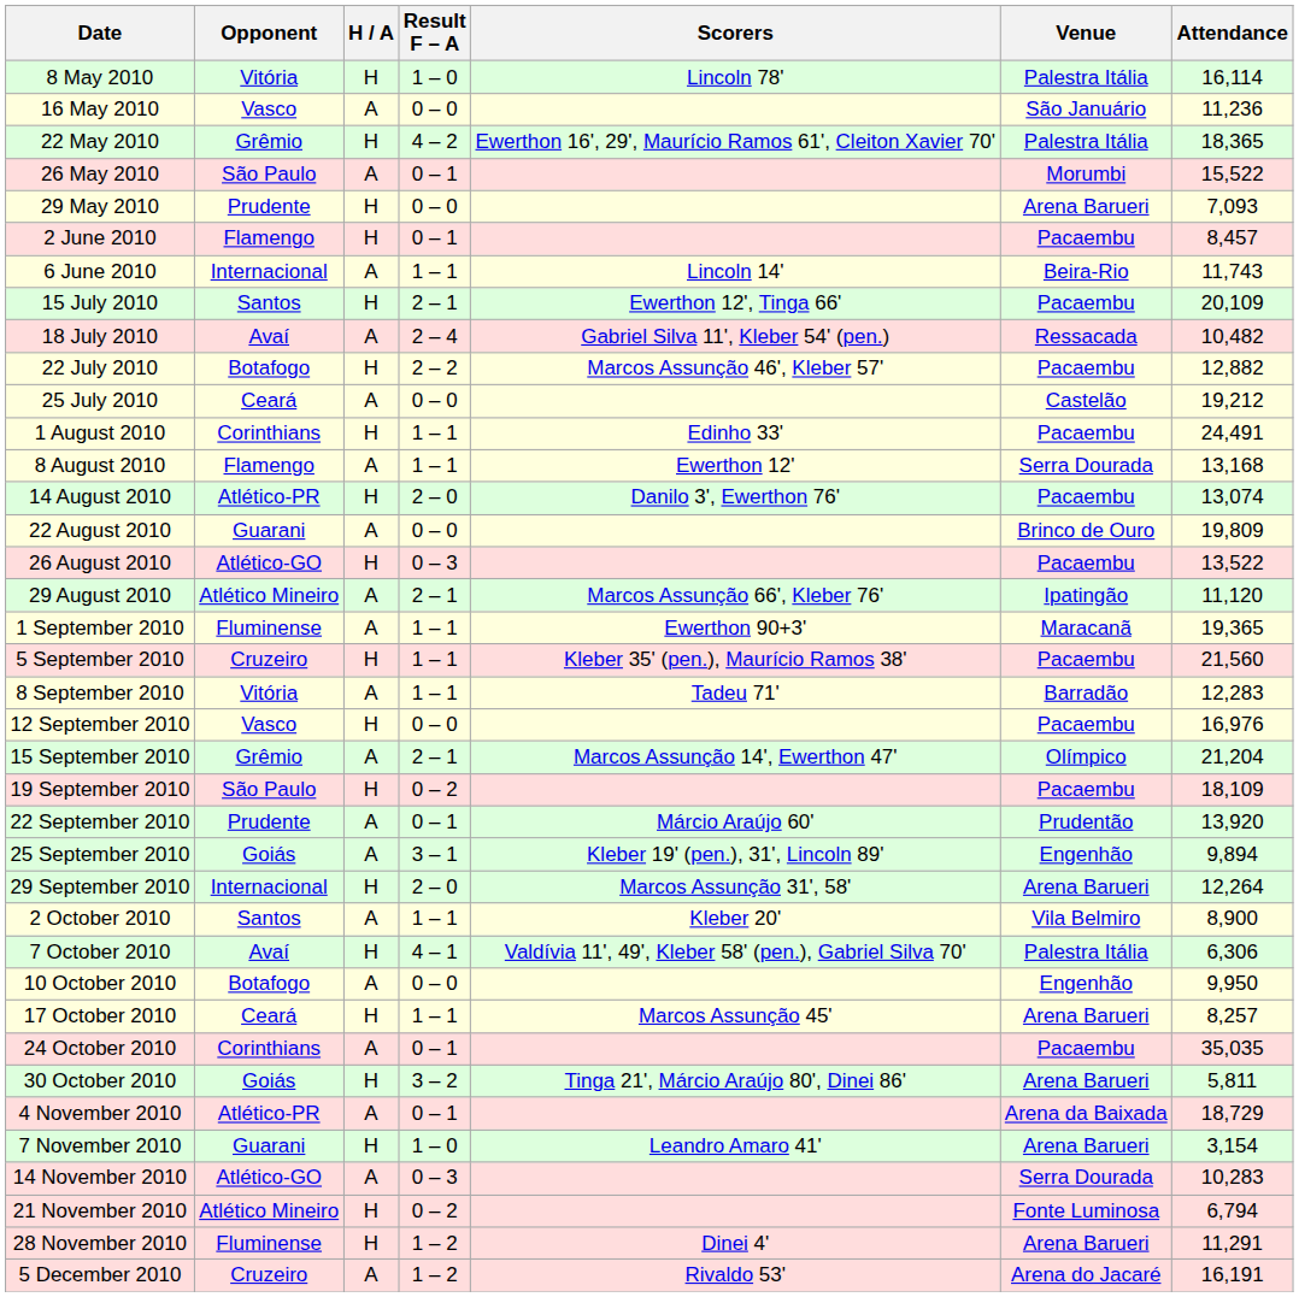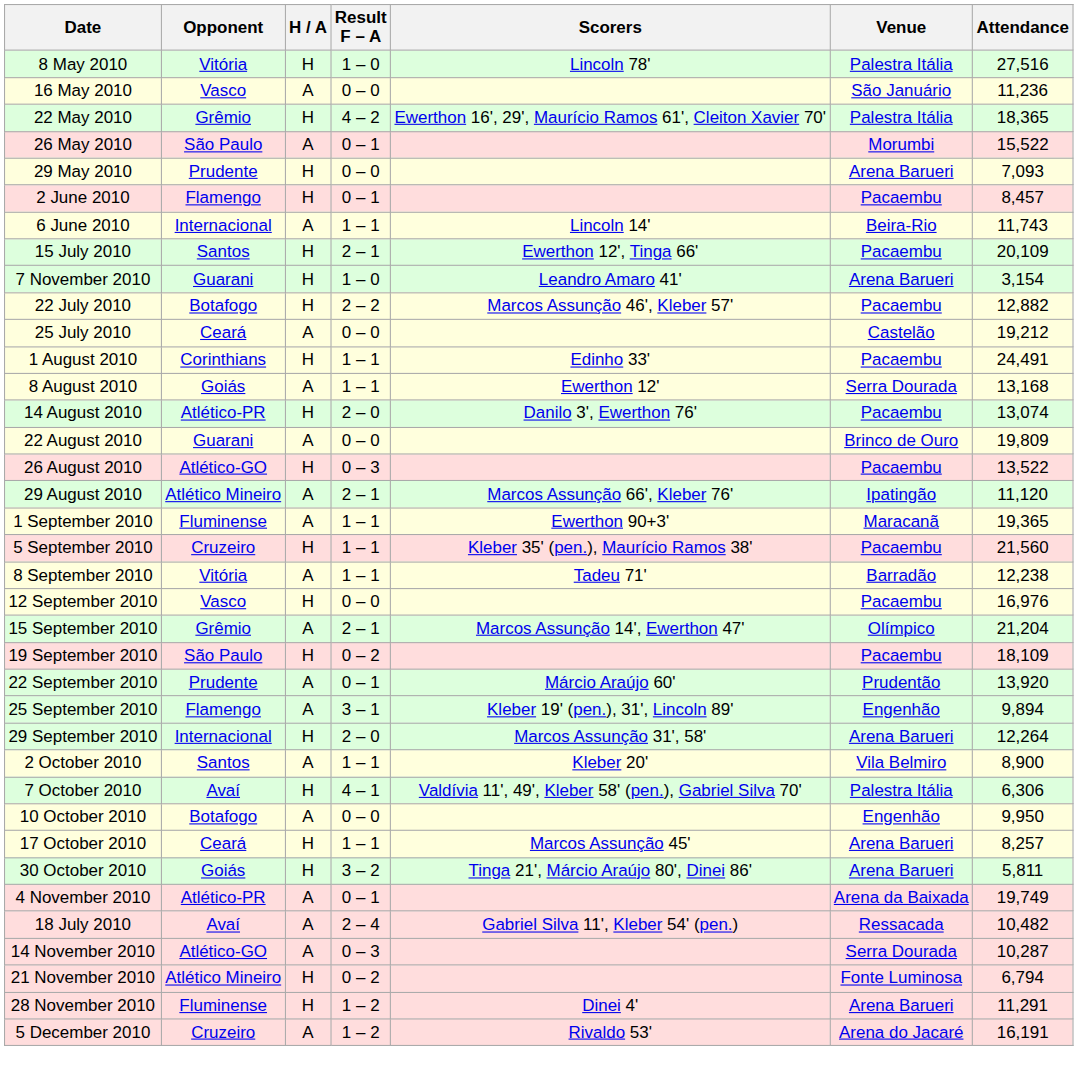 <table class="wikitable" style="text-align:center">
 <tr>
 <th>Date</th>
 <th>Opponent</th>
 <th>H / A</th>
 <th>Result<br>F – A</th>
 <th>Scorers</th>
 <th>Venue</th>
 <th>Attendance</th>
 </tr>
 <tr bgcolor="#ddffdd">
 <td>8 May 2010</td>
 <td><a href='#'>Vitória</a></td>
 <td>H</td>
 <td>1 – 0</td>
 <td><a href='#'>Lincoln</a> 78'</td>
 <td><a href='#'>Palestra Itália</a></td>
-<td>16,114</td>
+<td>27,516</td>
 </tr>
 <tr bgcolor="ffffdd">
 <td>16 May 2010</td>
 <td><a href='#'>Vasco</a></td>
 <td>A</td>
 <td>0 – 0</td>
 <td></td>
 <td><a href='#'>São Januário</a></td>
 <td>11,236</td>
 </tr>
 <tr bgcolor="ddffdd">
 <td>22 May 2010</td>
 <td><a href='#'>Grêmio</a></td>
 <td>H</td>
 <td>4 – 2</td>
 <td><a href='#'>Ewerthon</a> 16', 29', <a href='#'>Maurício Ramos</a> 61', <a href='#'>Cleiton Xavier</a> 70'</td>
 <td><a href='#'>Palestra Itália</a></td>
 <td>18,365</td>
 </tr>
 <tr bgcolor="ffdddd">
 <td>26 May 2010</td>
 <td><a href='#'>São Paulo</a></td>
 <td>A</td>
 <td>0 – 1</td>
 <td></td>
 <td><a href='#'>Morumbi</a></td>
 <td>15,522</td>
 </tr>
 <tr bgcolor="ffffdd">
 <td>29 May 2010</td>
 <td><a href='#'>Prudente</a></td>
 <td>H</td>
 <td>0 – 0</td>
 <td></td>
 <td><a href='#'>Arena Barueri</a></td>
 <td>7,093</td>
 </tr>
 <tr bgcolor="ffdddd">
 <td>2 June 2010</td>
 <td><a href='#'>Flamengo</a></td>
 <td>H</td>
 <td>0 – 1</td>
 <td></td>
 <td><a href='#'>Pacaembu</a></td>
 <td>8,457</td>
 </tr>
 <tr bgcolor="ffffdd">
 <td>6 June 2010</td>
 <td><a href='#'>Internacional</a></td>
 <td>A</td>
 <td>1 – 1</td>
 <td><a href='#'>Lincoln</a> 14'</td>
 <td><a href='#'>Beira-Rio</a></td>
 <td>11,743</td>
 </tr>
 <tr bgcolor="ddffdd">
 <td>15 July 2010</td>
 <td><a href='#'>Santos</a></td>
 <td>H</td>
 <td>2 – 1</td>
 <td><a href='#'>Ewerthon</a> 12', <a href='#'>Tinga</a> 66'</td>
 <td><a href='#'>Pacaembu</a></td>
 <td>20,109</td>
 </tr>
-<tr bgcolor="ffdddd">
-<td>18 July 2010</td>
-<td><a href='#'>Avaí</a></td>
-<td>A</td>
-<td>2 – 4</td>
-<td><a href='#'>Gabriel Silva</a> 11', <a href='#'>Kleber</a> 54' (<a href='#'>pen.</a>)</td>
-<td><a href='#'>Ressacada</a></td>
-<td>10,482</td>
+<tr bgcolor="ddffdd">
+<td>7 November 2010</td>
+<td><a href='#'>Guarani</a></td>
+<td>H</td>
+<td>1 – 0</td>
+<td><a href='#'>Leandro Amaro</a> 41'</td>
+<td><a href='#'>Arena Barueri</a></td>
+<td>3,154</td>
 </tr>
 <tr bgcolor="ffffdd">
 <td>22 July 2010</td>
 <td><a href='#'>Botafogo</a></td>
 <td>H</td>
 <td>2 – 2</td>
 <td><a href='#'>Marcos Assunção</a> 46', <a href='#'>Kleber</a> 57'</td>
 <td><a href='#'>Pacaembu</a></td>
 <td>12,882</td>
 </tr>
 <tr bgcolor="ffffdd">
 <td>25 July 2010</td>
 <td><a href='#'>Ceará</a></td>
 <td>A</td>
 <td>0 – 0</td>
 <td></td>
 <td><a href='#'>Castelão</a></td>
 <td>19,212</td>
 </tr>
 <tr bgcolor="ffffdd">
 <td>1 August 2010</td>
 <td><a href='#'>Corinthians</a></td>
 <td>H</td>
 <td>1 – 1</td>
 <td><a href='#'>Edinho</a> 33'</td>
 <td><a href='#'>Pacaembu</a></td>
 <td>24,491</td>
 </tr>
 <tr bgcolor="ffffdd">
 <td>8 August 2010</td>
-<td><a href='#'>Flamengo</a></td>
+<td><a href='#'>Goiás</a></td>
 <td>A</td>
 <td>1 – 1</td>
 <td><a href='#'>Ewerthon</a> 12'</td>
 <td><a href='#'>Serra Dourada</a></td>
 <td>13,168</td>
 </tr>
 <tr bgcolor="ddffdd">
 <td>14 August 2010</td>
 <td><a href='#'>Atlético-PR</a></td>
 <td>H</td>
 <td>2 – 0</td>
 <td><a href='#'>Danilo</a> 3', <a href='#'>Ewerthon</a> 76'</td>
 <td><a href='#'>Pacaembu</a></td>
 <td>13,074</td>
 </tr>
 <tr bgcolor="ffffdd">
 <td>22 August 2010</td>
 <td><a href='#'>Guarani</a></td>
 <td>A</td>
 <td>0 – 0</td>
 <td></td>
 <td><a href='#'>Brinco de Ouro</a></td>
 <td>19,809</td>
 </tr>
 <tr bgcolor="ffdddd">
 <td>26 August 2010</td>
 <td><a href='#'>Atlético-GO</a></td>
 <td>H</td>
 <td>0 – 3</td>
 <td></td>
 <td><a href='#'>Pacaembu</a></td>
 <td>13,522</td>
 </tr>
 <tr bgcolor="ddffdd">
 <td>29 August 2010</td>
 <td><a href='#'>Atlético Mineiro</a></td>
 <td>A</td>
 <td>2 – 1</td>
 <td><a href='#'>Marcos Assunção</a> 66', <a href='#'>Kleber</a> 76'</td>
 <td><a href='#'>Ipatingão</a></td>
 <td>11,120</td>
 </tr>
 <tr bgcolor="ffffdd">
 <td>1 September 2010</td>
 <td><a href='#'>Fluminense</a></td>
 <td>A</td>
 <td>1 – 1</td>
 <td><a href='#'>Ewerthon</a> 90+3'</td>
 <td><a href='#'>Maracanã</a></td>
 <td>19,365</td>
 </tr>
 <tr bgcolor="ffdddd">
 <td>5 September 2010</td>
 <td><a href='#'>Cruzeiro</a></td>
 <td>H</td>
 <td>1 – 1</td>
 <td><a href='#'>Kleber</a> 35' (<a href='#'>pen.</a>), <a href='#'>Maurício Ramos</a> 38'</td>
 <td><a href='#'>Pacaembu</a></td>
 <td>21,560</td>
 </tr>
 <tr bgcolor="ffffdd">
 <td>8 September 2010</td>
 <td><a href='#'>Vitória</a></td>
 <td>A</td>
 <td>1 – 1</td>
 <td><a href='#'>Tadeu</a> 71'</td>
 <td><a href='#'>Barradão</a></td>
-<td>12,283</td>
+<td>12,238</td>
 </tr>
 <tr bgcolor="ffffdd">
 <td>12 September 2010</td>
 <td><a href='#'>Vasco</a></td>
 <td>H</td>
 <td>0 – 0</td>
 <td></td>
 <td><a href='#'>Pacaembu</a></td>
 <td>16,976</td>
 </tr>
 <tr bgcolor="ddffdd">
 <td>15 September 2010</td>
 <td><a href='#'>Grêmio</a></td>
 <td>A</td>
 <td>2 – 1</td>
 <td><a href='#'>Marcos Assunção</a> 14', <a href='#'>Ewerthon</a> 47'</td>
 <td><a href='#'>Olímpico</a></td>
 <td>21,204</td>
 </tr>
 <tr bgcolor="ffdddd">
 <td>19 September 2010</td>
 <td><a href='#'>São Paulo</a></td>
 <td>H</td>
 <td>0 – 2</td>
 <td></td>
 <td><a href='#'>Pacaembu</a></td>
 <td>18,109</td>
 </tr>
 <tr bgcolor="ddffdd">
 <td>22 September 2010</td>
 <td><a href='#'>Prudente</a></td>
 <td>A</td>
 <td>0 – 1</td>
 <td><a href='#'>Márcio Araújo</a> 60'</td>
 <td><a href='#'>Prudentão</a></td>
 <td>13,920</td>
 </tr>
 <tr bgcolor="ddffdd">
 <td>25 September 2010</td>
-<td><a href='#'>Goiás</a></td>
+<td><a href='#'>Flamengo</a></td>
 <td>A</td>
 <td>3 – 1</td>
 <td><a href='#'>Kleber</a> 19' (<a href='#'>pen.</a>), 31', <a href='#'>Lincoln</a> 89'</td>
 <td><a href='#'>Engenhão</a></td>
 <td>9,894</td>
 </tr>
 <tr bgcolor="ddffdd">
 <td>29 September 2010</td>
 <td><a href='#'>Internacional</a></td>
 <td>H</td>
 <td>2 – 0</td>
 <td><a href='#'>Marcos Assunção</a> 31', 58'</td>
 <td><a href='#'>Arena Barueri</a></td>
 <td>12,264</td>
 </tr>
 <tr bgcolor="ffffdd">
 <td>2 October 2010</td>
 <td><a href='#'>Santos</a></td>
 <td>A</td>
 <td>1 – 1</td>
 <td><a href='#'>Kleber</a> 20'</td>
 <td><a href='#'>Vila Belmiro</a></td>
 <td>8,900</td>
 </tr>
 <tr bgcolor="ddffdd">
 <td>7 October 2010</td>
 <td><a href='#'>Avaí</a></td>
 <td>H</td>
 <td>4 – 1</td>
 <td><a href='#'>Valdívia</a> 11', 49', <a href='#'>Kleber</a> 58' (<a href='#'>pen.</a>), <a href='#'>Gabriel Silva</a> 70'</td>
 <td><a href='#'>Palestra Itália</a></td>
 <td>6,306</td>
 </tr>
 <tr bgcolor="ffffdd">
 <td>10 October 2010</td>
 <td><a href='#'>Botafogo</a></td>
 <td>A</td>
 <td>0 – 0</td>
 <td></td>
 <td><a href='#'>Engenhão</a></td>
 <td>9,950</td>
 </tr>
 <tr bgcolor="ffffdd">
 <td>17 October 2010</td>
 <td><a href='#'>Ceará</a></td>
 <td>H</td>
 <td>1 – 1</td>
 <td><a href='#'>Marcos Assunção</a> 45'</td>
 <td><a href='#'>Arena Barueri</a></td>
 <td>8,257</td>
 </tr>
-<tr bgcolor="ffdddd">
-<td>24 October 2010</td>
-<td><a href='#'>Corinthians</a></td>
-<td>A</td>
-<td>0 – 1</td>
-<td></td>
-<td><a href='#'>Pacaembu</a></td>
-<td>35,035</td>
-</tr>
 <tr bgcolor="ddffdd">
 <td>30 October 2010</td>
 <td><a href='#'>Goiás</a></td>
 <td>H</td>
 <td>3 – 2</td>
 <td><a href='#'>Tinga</a> 21', <a href='#'>Márcio Araújo</a> 80', <a href='#'>Dinei</a> 86'</td>
 <td><a href='#'>Arena Barueri</a></td>
 <td>5,811</td>
 </tr>
 <tr bgcolor="ffdddd">
 <td>4 November 2010</td>
 <td><a href='#'>Atlético-PR</a></td>
 <td>A</td>
 <td>0 – 1</td>
 <td></td>
 <td><a href='#'>Arena da Baixada</a></td>
-<td>18,729</td>
+<td>19,749</td>
 </tr>
-<tr bgcolor="ddffdd">
-<td>7 November 2010</td>
-<td><a href='#'>Guarani</a></td>
-<td>H</td>
-<td>1 – 0</td>
-<td><a href='#'>Leandro Amaro</a> 41'</td>
-<td><a href='#'>Arena Barueri</a></td>
-<td>3,154</td>
+<tr bgcolor="ffdddd">
+<td>18 July 2010</td>
+<td><a href='#'>Avaí</a></td>
+<td>A</td>
+<td>2 – 4</td>
+<td><a href='#'>Gabriel Silva</a> 11', <a href='#'>Kleber</a> 54' (<a href='#'>pen.</a>)</td>
+<td><a href='#'>Ressacada</a></td>
+<td>10,482</td>
 </tr>
 <tr bgcolor="ffdddd">
 <td>14 November 2010</td>
 <td><a href='#'>Atlético-GO</a></td>
 <td>A</td>
 <td>0 – 3</td>
 <td></td>
 <td><a href='#'>Serra Dourada</a></td>
-<td>10,283</td>
+<td>10,287</td>
 </tr>
 <tr bgcolor="ffdddd">
 <td>21 November 2010</td>
 <td><a href='#'>Atlético Mineiro</a></td>
 <td>H</td>
 <td>0 – 2</td>
 <td></td>
 <td><a href='#'>Fonte Luminosa</a></td>
 <td>6,794</td>
 </tr>
 <tr bgcolor="ffdddd">
 <td>28 November 2010</td>
 <td><a href='#'>Fluminense</a></td>
 <td>H</td>
 <td>1 – 2</td>
 <td><a href='#'>Dinei</a> 4'</td>
 <td><a href='#'>Arena Barueri</a></td>
 <td>11,291</td>
 </tr>
 <tr bgcolor="ffdddd">
 <td>5 December 2010</td>
 <td><a href='#'>Cruzeiro</a></td>
 <td>A</td>
 <td>1 – 2</td>
 <td><a href='#'>Rivaldo</a> 53'</td>
 <td><a href='#'>Arena do Jacaré</a></td>
 <td>16,191</td>
 </tr>
 </table>
